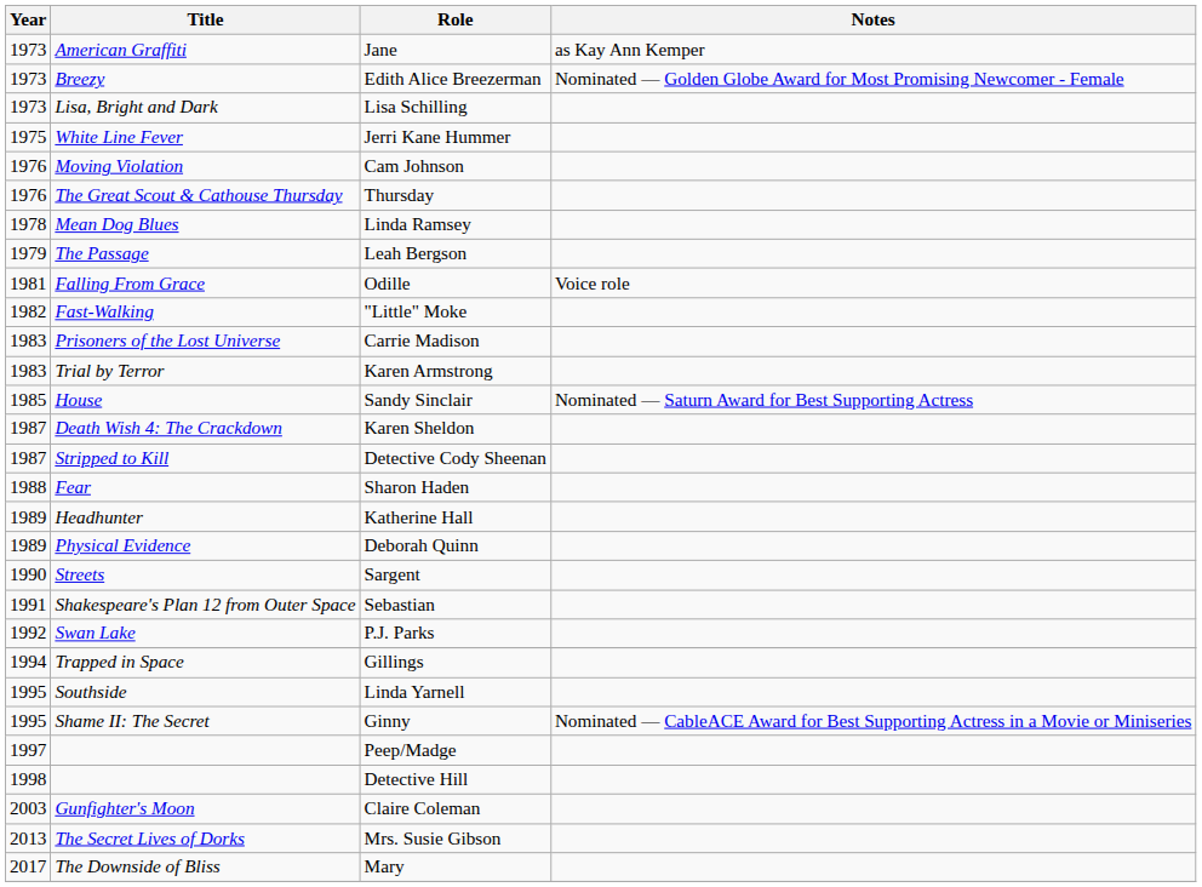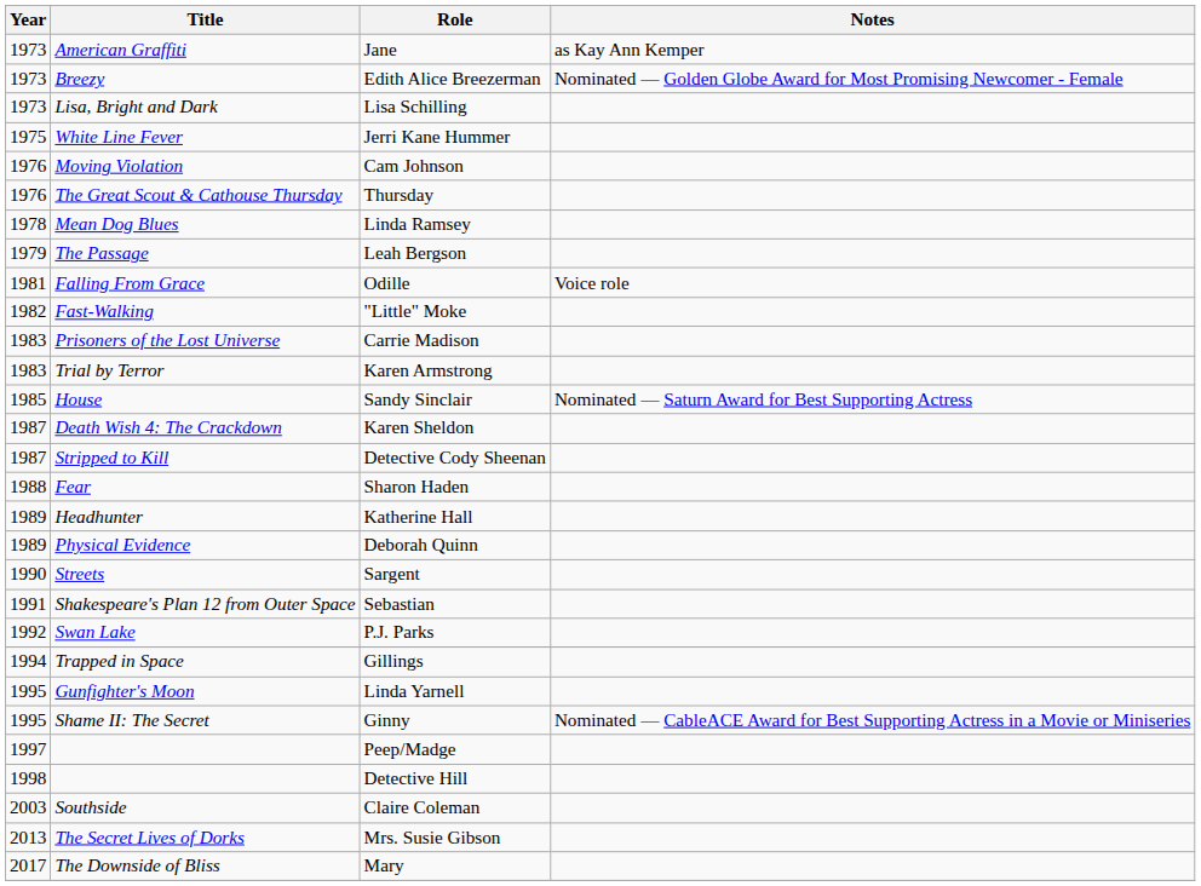 <table class="wikitable sortable">
 <tr>
 <th>Year</th>
 <th>Title</th>
 <th>Role</th>
 <th class="unsortable">Notes</th>
 </tr>
 <tr>
 <td>1973</td>
 <td><em><a href='#'>American Graffiti</a></em></td>
 <td>Jane</td>
 <td>as Kay Ann Kemper</td>
 </tr>
 <tr>
 <td>1973</td>
 <td><em><a href='#'>Breezy</a></em></td>
 <td>Edith Alice Breezerman</td>
 <td>Nominated — <a href='#'>Golden Globe Award for Most Promising Newcomer - Female</a></td>
 </tr>
 <tr>
 <td>1973</td>
 <td><em>Lisa, Bright and Dark</em></td>
 <td>Lisa Schilling</td>
 <td></td>
 </tr>
 <tr>
 <td>1975</td>
 <td><em><a href='#'>White Line Fever</a></em></td>
 <td>Jerri Kane Hummer</td>
 <td></td>
 </tr>
 <tr>
 <td>1976</td>
 <td><em><a href='#'>Moving Violation</a></em></td>
 <td>Cam Johnson</td>
 <td></td>
 </tr>
 <tr>
 <td>1976</td>
 <td><em><a href='#'>The Great Scout & Cathouse Thursday</a></em></td>
 <td>Thursday</td>
 <td></td>
 </tr>
 <tr>
 <td>1978</td>
 <td><em><a href='#'>Mean Dog Blues</a></em></td>
 <td>Linda Ramsey</td>
 <td></td>
 </tr>
 <tr>
 <td>1979</td>
 <td><em><a href='#'>The Passage</a></em></td>
 <td>Leah Bergson</td>
 <td></td>
 </tr>
 <tr>
 <td>1981</td>
 <td><em><a href='#'>Falling From Grace</a></em></td>
 <td>Odille</td>
 <td>Voice role</td>
 </tr>
 <tr>
 <td>1982</td>
 <td><em><a href='#'>Fast-Walking</a></em></td>
 <td>"Little" Moke</td>
 <td></td>
 </tr>
 <tr>
 <td>1983</td>
 <td><em><a href='#'>Prisoners of the Lost Universe</a></em></td>
 <td>Carrie Madison</td>
 <td></td>
 </tr>
 <tr>
 <td>1983</td>
 <td><em>Trial by Terror</em></td>
 <td>Karen Armstrong</td>
 <td></td>
 </tr>
 <tr>
 <td>1985</td>
 <td><em><a href='#'>House</a></em></td>
 <td>Sandy Sinclair</td>
 <td>Nominated — <a href='#'>Saturn Award for Best Supporting Actress</a></td>
 </tr>
 <tr>
 <td>1987</td>
 <td><em><a href='#'>Death Wish 4: The Crackdown</a></em></td>
 <td>Karen Sheldon</td>
 <td></td>
 </tr>
 <tr>
 <td>1987</td>
 <td><em><a href='#'>Stripped to Kill</a></em></td>
 <td>Detective Cody Sheenan</td>
 <td></td>
 </tr>
 <tr>
 <td>1988</td>
 <td><em><a href='#'>Fear</a></em></td>
 <td>Sharon Haden</td>
 <td></td>
 </tr>
 <tr>
 <td>1989</td>
 <td><em>Headhunter</em></td>
 <td>Katherine Hall</td>
 <td></td>
 </tr>
 <tr>
 <td>1989</td>
 <td><em><a href='#'>Physical Evidence</a></em></td>
 <td>Deborah Quinn</td>
 <td></td>
 </tr>
 <tr>
 <td>1990</td>
 <td><em><a href='#'>Streets</a></em></td>
 <td>Sargent</td>
 <td></td>
 </tr>
 <tr>
 <td>1991</td>
 <td><em>Shakespeare's Plan 12 from Outer Space</em></td>
 <td>Sebastian</td>
 <td></td>
 </tr>
 <tr>
 <td>1992</td>
 <td><em><a href='#'>Swan Lake</a></em></td>
 <td>P.J. Parks</td>
 <td></td>
 </tr>
 <tr>
 </tr>
 <tr>
 <td>1994</td>
 <td><em>Trapped in Space</em></td>
 <td>Gillings</td>
 <td></td>
 </tr>
 <tr>
 <td>1995</td>
-<td><em>Southside</em></td>
+<td><em><a href='#'>Gunfighter's Moon</a></em></td>
 <td>Linda Yarnell</td>
 <td></td>
 </tr>
 <tr>
 <td>1995</td>
 <td><em>Shame II: The Secret</em></td>
 <td>Ginny</td>
 <td>Nominated — <a href='#'>CableACE Award for Best Supporting Actress in a Movie or Miniseries</a></td>
 </tr>
 <tr>
 <td>1997</td>
 <td><em></em></td>
 <td>Peep/Madge</td>
 <td></td>
 </tr>
 <tr>
 <td>1998</td>
 <td><em></em></td>
 <td>Detective Hill</td>
 <td></td>
 </tr>
 <tr>
 <td>2003</td>
-<td><em><a href='#'>Gunfighter's Moon</a></em></td>
+<td><em>Southside</em></td>
 <td>Claire Coleman</td>
 <td></td>
 </tr>
 <tr>
 <td>2013</td>
 <td><em><a href='#'>The Secret Lives of Dorks</a></em></td>
 <td>Mrs. Susie Gibson</td>
 <td></td>
 </tr>
 <tr>
 <td>2017</td>
 <td><em>The Downside of Bliss</em></td>
 <td>Mary</td>
 <td></td>
 </tr>
 <tr>
 </tr>
 </table>
